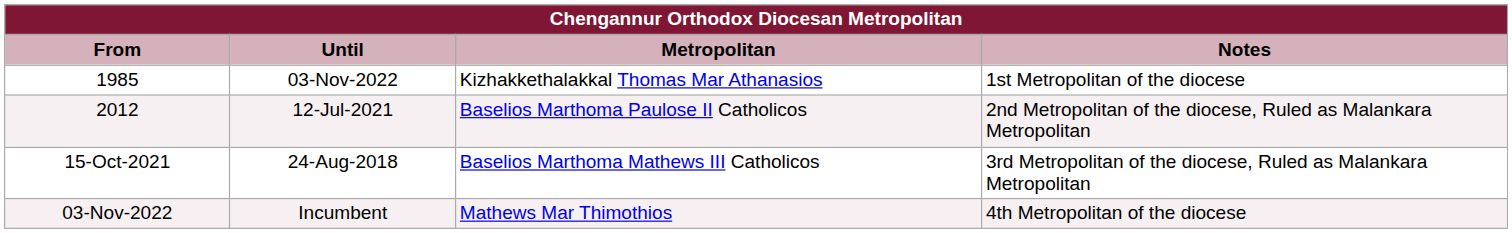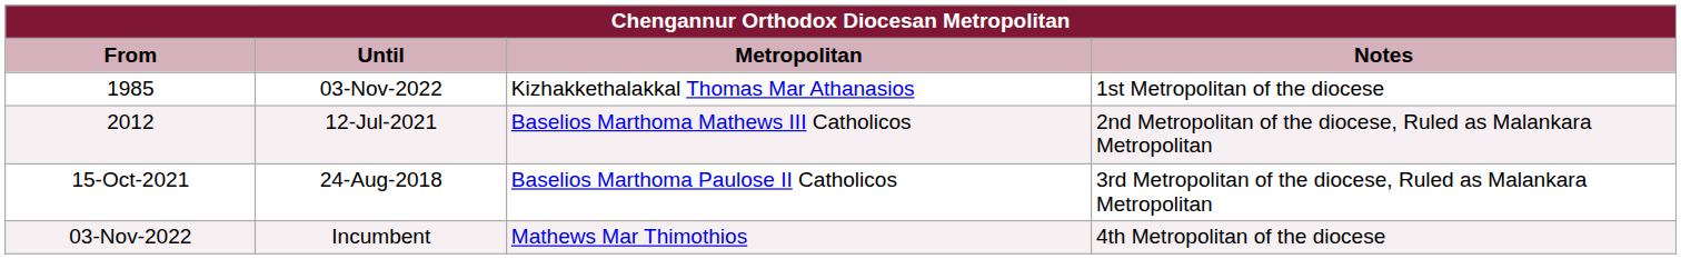 <table class="wikitable" style="width: 100%;">
 <tr>
 <th colspan="4" style="background-color: #7F1734; color: white;">Chengannur Orthodox Diocesan Metropolitan</th>
 </tr>
 <tr>
 <th style="background-color: #D4B1BB; width: 15%;">From</th>
 <th style="background-color: #D4B1BB; width: 15%;">Until</th>
 <th style="background-color: #D4B1BB; width: 35%;">Metropolitan</th>
 <th style="background-color: #D4B1BB; width: 35%;">Notes</th>
 </tr>
 <tr valign="top" style="background-color: white;">
 <td style="text-align: center;">1985</td>
 <td style="text-align: center;">03-Nov-2022</td>
 <td>Kizhakkethalakkal <a href='#'>Thomas Mar Athanasios</a></td>
 <td>1st Metropolitan of  the diocese</td>
 </tr>
 <tr valign="top" style="background-color: #F7F0F2;">
 <td style="text-align: center;">2012</td>
 <td style="text-align: center;">12-Jul-2021</td>
-<td><a href='#'>Baselios Marthoma Paulose II</a> Catholicos</td>
+<td><a href='#'>Baselios Marthoma Mathews III</a> Catholicos</td>
 <td>2nd Metropolitan of  the diocese, Ruled as Malankara Metropolitan</td>
 </tr>
 <tr valign="top" style="background-color: white;">
 <td style="text-align: center;">15-Oct-2021</td>
 <td style="text-align: center;">24-Aug-2018</td>
-<td><a href='#'>Baselios Marthoma Mathews III</a> Catholicos</td>
+<td><a href='#'>Baselios Marthoma Paulose II</a> Catholicos</td>
 <td>3rd Metropolitan of  the diocese, Ruled as Malankara Metropolitan</td>
 </tr>
 <tr valign="top" style="background-color: #F7F0F2;">
 <td style="text-align: center;">03-Nov-2022</td>
 <td style="text-align: center;">Incumbent</td>
 <td><a href='#'>Mathews Mar Thimothios</a></td>
 <td>4th Metropolitan of  the diocese</td>
 </tr>
 </table>
